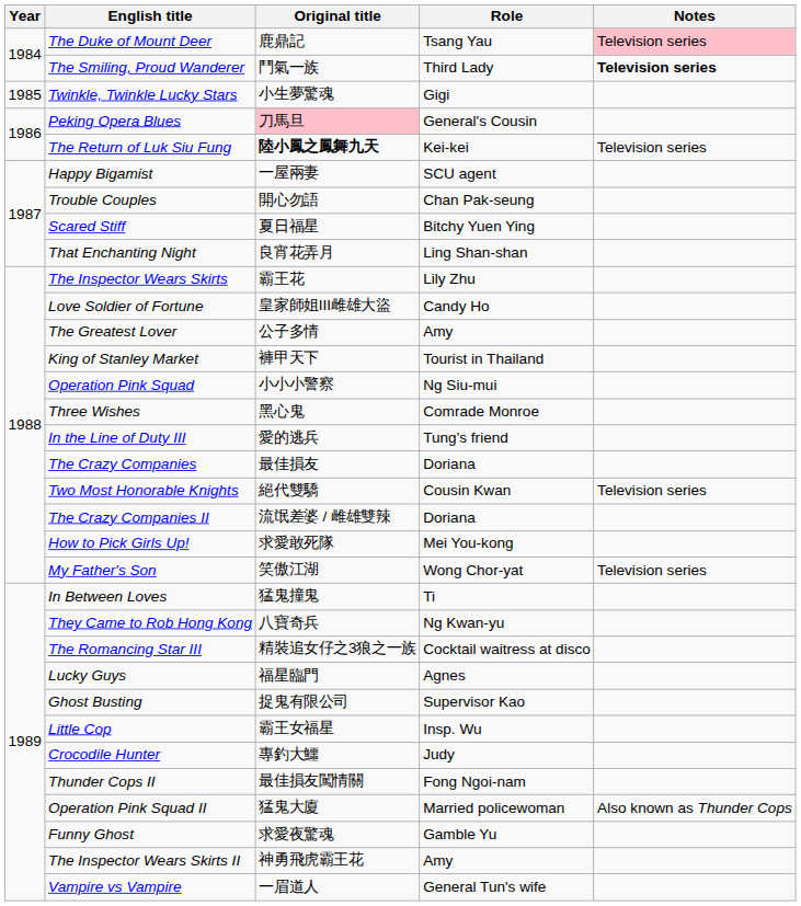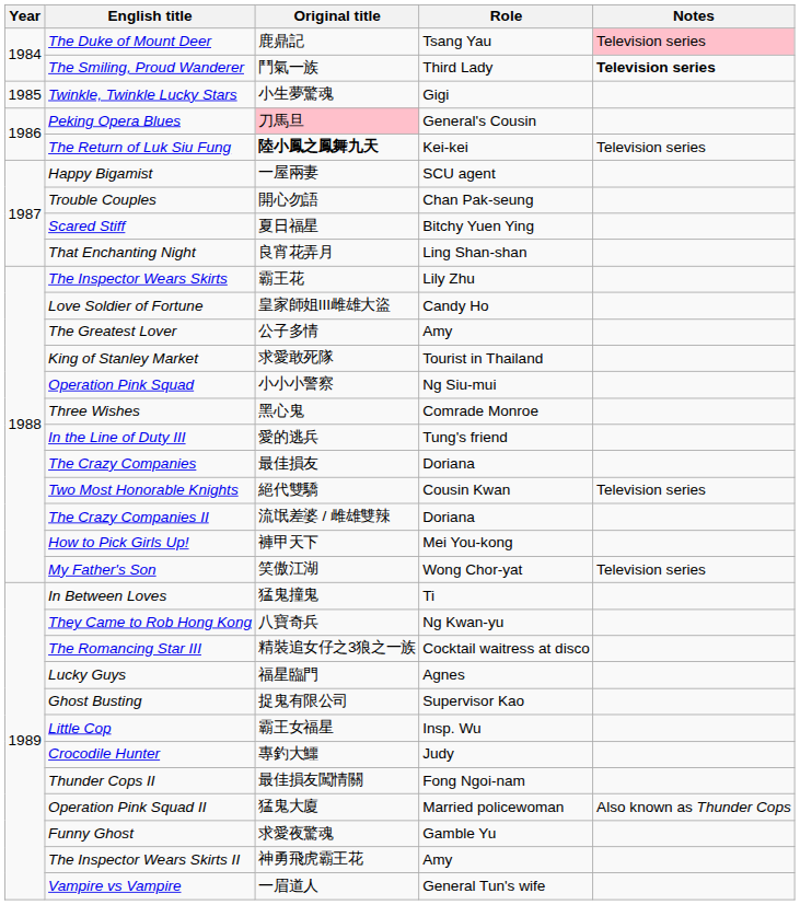 <table class="wikitable sortable">
 <tr>
 <th>Year</th>
 <th>English title</th>
 <th>Original title</th>
 <th>Role</th>
 <th class="unsortable">Notes</th>
 </tr>
 <tr>
 <td rowspan="2">1984</td>
 <td><em><a href='#'>The Duke of Mount Deer</a></em></td>
 <td>鹿鼎記</td>
 <td>Tsang Yau</td>
 <td style="background: pink;">Television series</td>
 </tr>
 <tr>
 <td><em><a href='#'>The Smiling, Proud Wanderer</a></em></td>
 <td>鬥氣一族</td>
 <td>Third Lady</td>
 <td><strong>Television series</strong></td>
 </tr>
 <tr>
 <td>1985</td>
 <td><em><a href='#'>Twinkle, Twinkle Lucky Stars</a></em></td>
 <td>小生夢驚魂</td>
 <td>Gigi</td>
 <td></td>
 </tr>
 <tr>
 <td rowspan="2">1986</td>
 <td><em><a href='#'>Peking Opera Blues</a></em></td>
 <td style="background: pink;">刀馬旦</td>
 <td>General's Cousin</td>
 <td></td>
 </tr>
 <tr>
 <td><em><a href='#'>The Return of Luk Siu Fung</a></em></td>
 <td><strong>陸小鳳之鳳舞九天</strong></td>
 <td>Kei-kei</td>
 <td>Television series</td>
 </tr>
 <tr>
 <td rowspan="4">1987</td>
 <td><em>Happy Bigamist</em></td>
 <td>一屋兩妻</td>
 <td>SCU agent</td>
 <td></td>
 </tr>
 <tr>
 <td><em>Trouble Couples</em></td>
 <td>開心勿語</td>
 <td>Chan Pak-seung</td>
 <td></td>
 </tr>
 <tr>
 <td><em><a href='#'>Scared Stiff</a></em></td>
 <td>夏日福星</td>
 <td>Bitchy Yuen Ying</td>
 <td></td>
 </tr>
 <tr>
 <td><em>That Enchanting Night</em></td>
 <td>良宵花弄月</td>
 <td>Ling Shan-shan</td>
 <td></td>
 </tr>
 <tr>
 <td rowspan="12">1988</td>
 <td><em><a href='#'>The Inspector Wears Skirts</a></em></td>
 <td>霸王花</td>
 <td>Lily Zhu</td>
 <td></td>
 </tr>
 <tr>
 <td><em>Love Soldier of Fortune</em></td>
 <td>皇家師姐III雌雄大盜</td>
 <td>Candy Ho</td>
 <td></td>
 </tr>
 <tr>
 <td><em>The Greatest Lover</em></td>
 <td>公子多情</td>
 <td>Amy</td>
 <td></td>
 </tr>
 <tr>
 <td><em>King of Stanley Market</em></td>
-<td>褲甲天下</td>
+<td>求愛敢死隊</td>
 <td>Tourist in Thailand</td>
 <td></td>
 </tr>
 <tr>
 <td><em><a href='#'>Operation Pink Squad</a></em></td>
 <td>小小小警察</td>
 <td>Ng Siu-mui</td>
 <td></td>
 </tr>
 <tr>
 <td><em>Three Wishes</em></td>
 <td>黑心鬼</td>
 <td>Comrade Monroe</td>
 <td></td>
 </tr>
 <tr>
 <td><em><a href='#'>In the Line of Duty III</a></em></td>
 <td>愛的逃兵</td>
 <td>Tung's friend</td>
 <td></td>
 </tr>
 <tr>
 <td><em><a href='#'>The Crazy Companies</a></em></td>
 <td>最佳損友</td>
 <td>Doriana</td>
 <td></td>
 </tr>
 <tr>
 <td><em><a href='#'>Two Most Honorable Knights</a></em></td>
 <td>絕代雙驕</td>
 <td>Cousin Kwan</td>
 <td>Television series</td>
 </tr>
 <tr>
 <td><em><a href='#'>The Crazy Companies II</a></em></td>
 <td>流氓差婆 / 雌雄雙辣</td>
 <td>Doriana</td>
 <td></td>
 </tr>
 <tr>
 <td><em><a href='#'>How to Pick Girls Up!</a></em></td>
-<td>求愛敢死隊</td>
+<td>褲甲天下</td>
 <td>Mei You-kong</td>
 <td></td>
 </tr>
 <tr>
 <td><em><a href='#'>My Father's Son</a></em></td>
 <td>笑傲江湖</td>
 <td>Wong Chor-yat</td>
 <td>Television series</td>
 </tr>
 <tr>
 <td rowspan="12">1989</td>
 <td><em>In Between Loves</em></td>
 <td>猛鬼撞鬼</td>
 <td>Ti</td>
 <td></td>
 </tr>
 <tr>
 <td><em><a href='#'>They Came to Rob Hong Kong</a></em></td>
 <td>八寶奇兵</td>
 <td>Ng Kwan-yu</td>
 <td></td>
 </tr>
 <tr>
 <td><em><a href='#'>The Romancing Star III</a></em></td>
 <td>精裝追女仔之3狼之一族</td>
 <td>Cocktail waitress at disco</td>
 <td></td>
 </tr>
 <tr>
 <td><em>Lucky Guys</em></td>
 <td>福星臨門</td>
 <td>Agnes</td>
 <td></td>
 </tr>
 <tr>
 <td><em>Ghost Busting</em></td>
 <td>捉鬼有限公司</td>
 <td>Supervisor Kao</td>
 <td></td>
 </tr>
 <tr>
 <td><em><a href='#'>Little Cop</a></em></td>
 <td>霸王女福星</td>
 <td>Insp. Wu</td>
 <td></td>
 </tr>
 <tr>
 <td><em><a href='#'>Crocodile Hunter</a></em></td>
 <td>專釣大鱷</td>
 <td>Judy</td>
 <td></td>
 </tr>
 <tr>
 <td><em>Thunder Cops II</em></td>
 <td>最佳損友闖情關</td>
 <td>Fong Ngoi-nam</td>
 <td></td>
 </tr>
 <tr>
 <td><em>Operation Pink Squad II</em></td>
 <td>猛鬼大廈</td>
 <td>Married policewoman</td>
 <td>Also known as <em>Thunder Cops</em></td>
 </tr>
 <tr>
 <td><em>Funny Ghost</em></td>
 <td>求愛夜驚魂</td>
 <td>Gamble Yu</td>
 <td></td>
 </tr>
 <tr>
 <td><em>The Inspector Wears Skirts II</em></td>
 <td>神勇飛虎霸王花</td>
 <td>Amy</td>
 <td></td>
 </tr>
 <tr>
 <td><em><a href='#'>Vampire vs Vampire</a></em></td>
 <td>一眉道人</td>
 <td>General Tun's wife</td>
 <td></td>
 </tr>
 </table>
